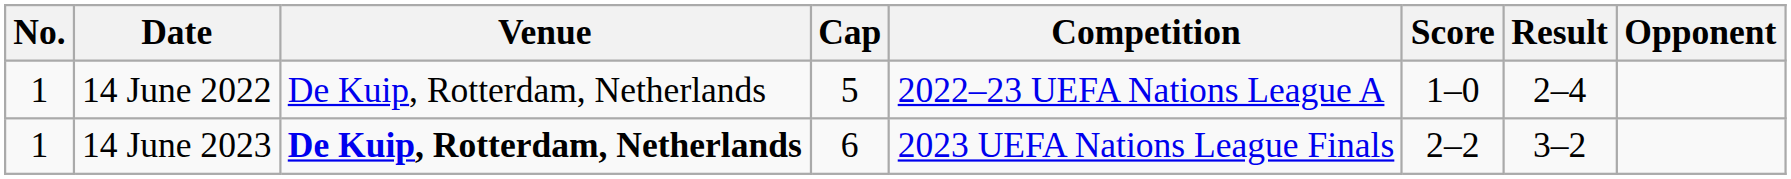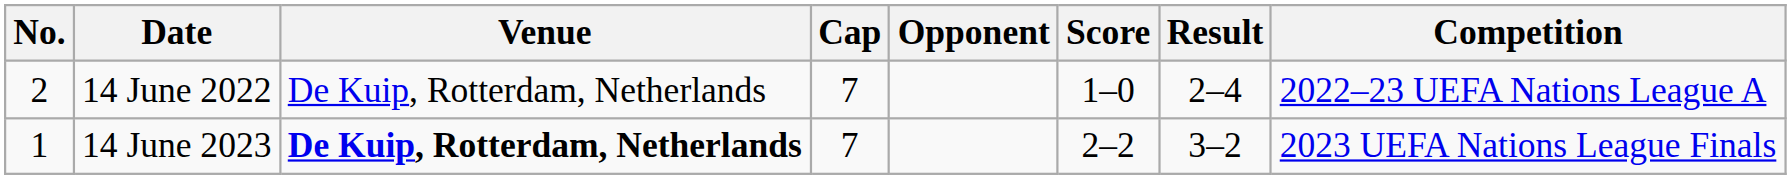 <table class="wikitable">
 <tr>
 <th scope="col">No.</th>
 <th scope="col" data-sort-type="date">Date</th>
 <th scope="col">Venue</th>
 <th scope="col">Cap</th>
-<th scope="col">Competition</th>
+<th scope="col">Opponent</th>
 <th scope="col">Score</th>
 <th scope="col">Result</th>
-<th scope="col">Opponent</th>
+<th scope="col">Competition</th>
 </tr>
 <tr>
-<td align="center">1</td>
+<td align="center">2</td>
 <td>14 June 2022</td>
 <td><a href='#'>De Kuip</a>, Rotterdam, Netherlands</td>
-<td align=center>5</td>
-<td><a href='#'>2022–23 UEFA Nations League A</a></td>
+<td align=center>7</td>
+<td></td>
 <td align=center>1–0</td>
 <td align=center>2–4 </td>
-<td></td>
+<td><a href='#'>2022–23 UEFA Nations League A</a></td>
 </tr>
 <tr>
 <td align="center">1</td>
 <td>14 June 2023</td>
 <td><strong><a href='#'>De Kuip</a>, Rotterdam, Netherlands</strong></td>
-<td align=center>6</td>
-<td><a href='#'>2023 UEFA Nations League Finals</a></td>
+<td align=center>7</td>
+<td></td>
 <td align=center>2–2</td>
 <td align=center>3–2</td>
-<td></td>
+<td><a href='#'>2023 UEFA Nations League Finals</a></td>
 </tr>
 </table>
